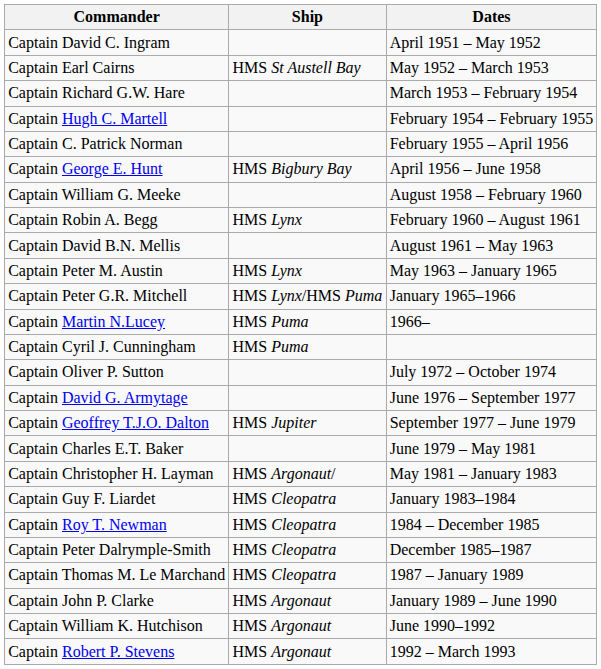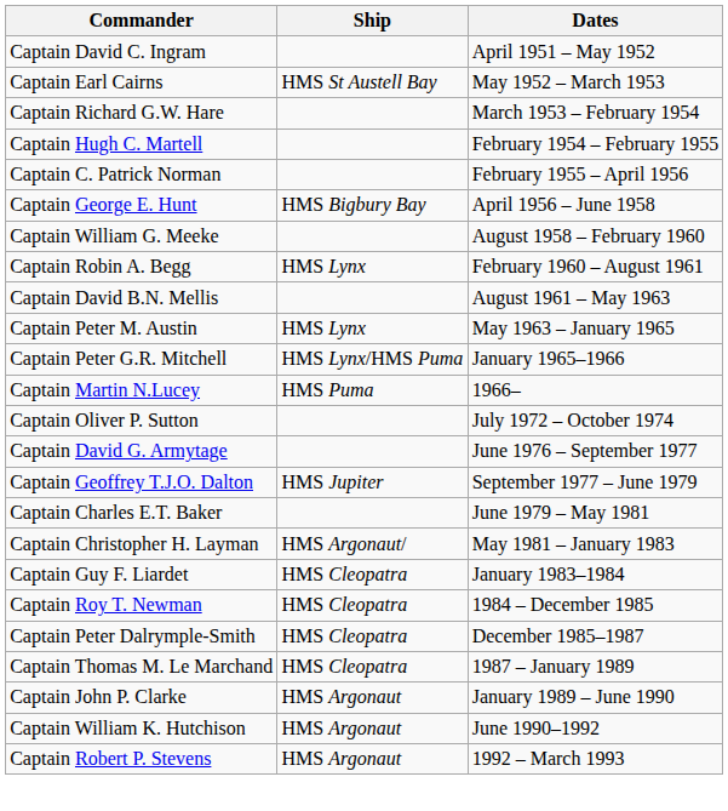 <table class="wikitable">
 <tr>
 <th>Commander</th>
 <th>Ship</th>
 <th>Dates</th>
 </tr>
 <tr>
 <td>Captain David C. Ingram</td>
 <td></td>
 <td>April 1951 – May 1952</td>
 </tr>
 <tr>
 <td>Captain Earl Cairns</td>
 <td>HMS <em>St Austell Bay</em></td>
 <td>May 1952 – March 1953</td>
 </tr>
 <tr>
 <td>Captain Richard G.W. Hare</td>
 <td></td>
 <td>March 1953 – February 1954</td>
 </tr>
 <tr>
 <td>Captain <a href='#'>Hugh C. Martell</a></td>
 <td></td>
 <td>February 1954 – February 1955</td>
 </tr>
 <tr>
 <td>Captain C. Patrick Norman</td>
 <td></td>
 <td>February 1955 – April 1956</td>
 </tr>
 <tr>
 <td>Captain <a href='#'>George E. Hunt</a></td>
 <td>HMS <em>Bigbury Bay</em></td>
 <td>April 1956 – June 1958</td>
 </tr>
 <tr>
 <td>Captain William G. Meeke</td>
 <td></td>
 <td>August 1958 – February 1960</td>
 </tr>
 <tr>
 <td>Captain Robin A. Begg</td>
 <td>HMS <em>Lynx</em></td>
 <td>February 1960 – August 1961</td>
 </tr>
 <tr>
 <td>Captain David B.N. Mellis</td>
 <td></td>
 <td>August 1961 – May 1963</td>
 </tr>
 <tr>
 <td>Captain Peter M. Austin</td>
 <td>HMS <em>Lynx</em></td>
 <td>May 1963 – January 1965</td>
 </tr>
 <tr>
 <td>Captain Peter G.R. Mitchell</td>
 <td>HMS <em>Lynx</em>/HMS <em>Puma</em></td>
 <td>January 1965–1966</td>
 </tr>
 <tr>
 <td>Captain <a href='#'>Martin N.Lucey</a></td>
 <td>HMS <em>Puma</em></td>
 <td>1966–</td>
 </tr>
 <tr>
-<td>Captain Cyril J. Cunningham</td>
-<td>HMS <em>Puma</em></td>
-<td></td>
-</tr>
-<tr>
 <td>Captain Oliver P. Sutton</td>
 <td></td>
 <td>July 1972 – October 1974</td>
 </tr>
 <tr>
 <td>Captain <a href='#'>David G. Armytage</a></td>
 <td></td>
 <td>June 1976 – September 1977</td>
 </tr>
 <tr>
 <td>Captain <a href='#'>Geoffrey T.J.O. Dalton</a></td>
 <td>HMS <em>Jupiter</em></td>
 <td>September 1977 – June 1979</td>
 </tr>
 <tr>
 <td>Captain Charles E.T. Baker</td>
 <td></td>
 <td>June 1979 – May 1981</td>
 </tr>
 <tr>
 <td>Captain Christopher H. Layman</td>
 <td>HMS <em>Argonaut</em>/</td>
 <td>May 1981 – January 1983</td>
 </tr>
 <tr>
 <td>Captain Guy F. Liardet</td>
 <td>HMS <em>Cleopatra</em></td>
 <td>January 1983–1984</td>
 </tr>
 <tr>
 <td>Captain <a href='#'>Roy T. Newman</a></td>
 <td>HMS <em>Cleopatra</em></td>
 <td>1984 – December 1985</td>
 </tr>
 <tr>
 <td>Captain Peter Dalrymple-Smith</td>
 <td>HMS <em>Cleopatra</em></td>
 <td>December 1985–1987</td>
 </tr>
 <tr>
 <td>Captain Thomas M. Le Marchand</td>
 <td>HMS <em>Cleopatra</em></td>
 <td>1987 – January 1989</td>
 </tr>
 <tr>
 <td>Captain John P. Clarke</td>
 <td>HMS <em>Argonaut</em></td>
 <td>January 1989 – June 1990</td>
 </tr>
 <tr>
 <td>Captain William K. Hutchison</td>
 <td>HMS <em>Argonaut</em></td>
 <td>June 1990–1992</td>
 </tr>
 <tr>
 <td>Captain <a href='#'>Robert P. Stevens</a></td>
 <td>HMS <em>Argonaut</em></td>
 <td>1992 – March 1993</td>
 </tr>
 </table>
